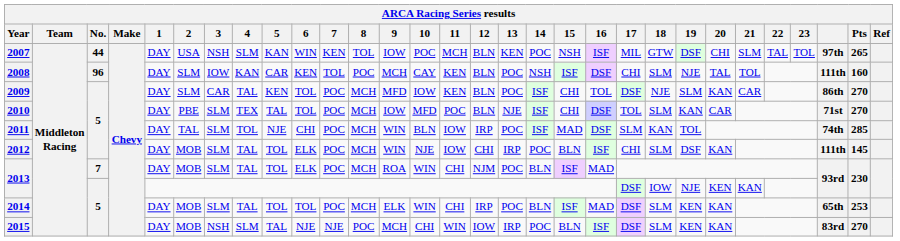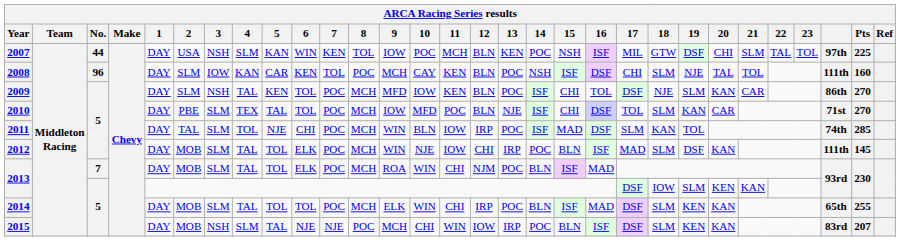 <table class="wikitable" style="text-align:center; font-size:75%">
 <tr>
 <th colspan=48><a href='#'>ARCA Racing Series</a> results</th>
 </tr>
 <tr>
 <th>Year</th>
 <th>Team</th>
 <th>No.</th>
 <th>Make</th>
 <th>1</th>
 <th>2</th>
 <th>3</th>
 <th>4</th>
 <th>5</th>
 <th>6</th>
 <th>7</th>
 <th>8</th>
 <th>9</th>
 <th>10</th>
 <th>11</th>
 <th>12</th>
 <th>13</th>
 <th>14</th>
 <th>15</th>
 <th>16</th>
 <th>17</th>
 <th>18</th>
 <th>19</th>
 <th>20</th>
 <th>21</th>
 <th>22</th>
 <th>23</th>
 <th></th>
 <th>Pts</th>
 <th>Ref</th>
 </tr>
 <tr>
 <th><a href='#'>2007</a></th>
 <th rowspan=10>Middleton Racing</th>
 <th>44</th>
 <th rowspan=10><a href='#'>Chevy</a></th>
 <td><a href='#'>DAY</a></td>
 <td><a href='#'>USA</a></td>
 <td><a href='#'>NSH</a></td>
 <td><a href='#'>SLM</a></td>
 <td><a href='#'>KAN</a></td>
 <td><a href='#'>WIN</a></td>
 <td><a href='#'>KEN</a></td>
 <td><a href='#'>TOL</a></td>
 <td><a href='#'>IOW</a></td>
 <td><a href='#'>POC</a></td>
 <td><a href='#'>MCH</a></td>
 <td><a href='#'>BLN</a></td>
 <td><a href='#'>KEN</a></td>
 <td><a href='#'>POC</a></td>
 <td><a href='#'>NSH</a></td>
 <td style="background:#EFCFFF;"><a href='#'>ISF</a><br></td>
 <td><a href='#'>MIL</a></td>
 <td><a href='#'>GTW</a></td>
 <td style="background:#DFFFDF;"><a href='#'>DSF</a><br></td>
 <td><a href='#'>CHI</a></td>
 <td><a href='#'>SLM</a></td>
 <td><a href='#'>TAL</a></td>
 <td><a href='#'>TOL</a></td>
 <th>97th</th>
-<th>265</th>
+<th>225</th>
 <th></th>
 </tr>
 <tr>
 <th><a href='#'>2008</a></th>
 <th>96</th>
 <td><a href='#'>DAY</a></td>
 <td><a href='#'>SLM</a></td>
 <td><a href='#'>IOW</a></td>
 <td><a href='#'>KAN</a></td>
 <td><a href='#'>CAR</a></td>
 <td><a href='#'>KEN</a></td>
 <td><a href='#'>TOL</a></td>
 <td><a href='#'>POC</a></td>
 <td><a href='#'>MCH</a></td>
 <td><a href='#'>CAY</a></td>
 <td><a href='#'>KEN</a></td>
 <td><a href='#'>BLN</a></td>
 <td><a href='#'>POC</a></td>
 <td><a href='#'>NSH</a></td>
 <td style="background:#DFFFDF;"><a href='#'>ISF</a><br></td>
 <td style="background:#EFCFFF;"><a href='#'>DSF</a><br></td>
 <td><a href='#'>CHI</a></td>
 <td><a href='#'>SLM</a></td>
 <td><a href='#'>NJE</a></td>
 <td><a href='#'>TAL</a></td>
 <td><a href='#'>TOL</a></td>
 <td colspan=2></td>
 <th>111th</th>
 <th>160</th>
 <th></th>
 </tr>
 <tr>
 <th><a href='#'>2009</a></th>
 <th rowspan=4>5</th>
 <td><a href='#'>DAY</a></td>
 <td><a href='#'>SLM</a></td>
-<td><a href='#'>CAR</a></td>
+<td><a href='#'>NSH</a></td>
 <td><a href='#'>TAL</a></td>
 <td><a href='#'>KEN</a></td>
 <td><a href='#'>TOL</a></td>
 <td><a href='#'>POC</a></td>
 <td><a href='#'>MCH</a></td>
 <td><a href='#'>MFD</a></td>
 <td><a href='#'>IOW</a></td>
 <td><a href='#'>KEN</a></td>
 <td><a href='#'>BLN</a></td>
 <td><a href='#'>POC</a></td>
 <td style="background:#DFFFDF;"><a href='#'>ISF</a><br></td>
 <td><a href='#'>CHI</a></td>
 <td><a href='#'>TOL</a></td>
 <td style="background:#DFFFDF;"><a href='#'>DSF</a><br></td>
 <td><a href='#'>NJE</a></td>
 <td><a href='#'>SLM</a></td>
 <td><a href='#'>KAN</a></td>
 <td><a href='#'>CAR</a></td>
 <td colspan=2></td>
 <th>86th</th>
 <th>270</th>
 <th></th>
 </tr>
 <tr>
 <th><a href='#'>2010</a></th>
 <td><a href='#'>DAY</a></td>
 <td><a href='#'>PBE</a></td>
 <td><a href='#'>SLM</a></td>
 <td><a href='#'>TEX</a></td>
 <td><a href='#'>TAL</a></td>
 <td><a href='#'>TOL</a></td>
 <td><a href='#'>POC</a></td>
 <td><a href='#'>MCH</a></td>
 <td><a href='#'>IOW</a></td>
 <td><a href='#'>MFD</a></td>
 <td><a href='#'>POC</a></td>
 <td><a href='#'>BLN</a></td>
 <td><a href='#'>NJE</a></td>
 <td style="background:#DFFFDF;"><a href='#'>ISF</a><br></td>
 <td><a href='#'>CHI</a></td>
 <td style="background:#CFCFFF;"><a href='#'>DSF</a><br></td>
 <td><a href='#'>TOL</a></td>
 <td><a href='#'>SLM</a></td>
 <td><a href='#'>KAN</a></td>
 <td><a href='#'>CAR</a></td>
 <td colspan=3></td>
 <th>71st</th>
 <th>270</th>
 <th></th>
 </tr>
 <tr>
 <th><a href='#'>2011</a></th>
 <td><a href='#'>DAY</a></td>
 <td><a href='#'>TAL</a></td>
 <td><a href='#'>SLM</a></td>
 <td><a href='#'>TOL</a></td>
 <td><a href='#'>NJE</a></td>
 <td><a href='#'>CHI</a></td>
 <td><a href='#'>POC</a></td>
 <td><a href='#'>MCH</a></td>
 <td><a href='#'>WIN</a></td>
 <td><a href='#'>BLN</a></td>
 <td><a href='#'>IOW</a></td>
 <td><a href='#'>IRP</a></td>
 <td><a href='#'>POC</a></td>
 <td style="background:#DFFFDF;"><a href='#'>ISF</a><br></td>
 <td><a href='#'>MAD</a></td>
 <td style="background:#DFFFDF;"><a href='#'>DSF</a><br></td>
 <td><a href='#'>SLM</a></td>
 <td><a href='#'>KAN</a></td>
 <td><a href='#'>TOL</a></td>
 <td colspan=4></td>
 <th>74th</th>
 <th>285</th>
 <th></th>
 </tr>
 <tr>
 <th><a href='#'>2012</a></th>
 <td><a href='#'>DAY</a></td>
 <td><a href='#'>MOB</a></td>
 <td><a href='#'>SLM</a></td>
 <td><a href='#'>TAL</a></td>
 <td><a href='#'>TOL</a></td>
 <td><a href='#'>ELK</a></td>
 <td><a href='#'>POC</a></td>
 <td><a href='#'>MCH</a></td>
 <td><a href='#'>WIN</a></td>
 <td><a href='#'>NJE</a></td>
 <td><a href='#'>IOW</a></td>
 <td><a href='#'>CHI</a></td>
 <td><a href='#'>IRP</a></td>
 <td><a href='#'>POC</a></td>
 <td><a href='#'>BLN</a></td>
 <td style="background:#DFFFDF;"><a href='#'>ISF</a><br></td>
-<td><a href='#'>CHI</a></td>
+<td><a href='#'>MAD</a></td>
 <td><a href='#'>SLM</a></td>
 <td><a href='#'>DSF</a></td>
 <td><a href='#'>KAN</a></td>
 <td colspan=3></td>
 <th>111th</th>
 <th>145</th>
 <th></th>
 </tr>
 <tr>
 <th rowspan=2><a href='#'>2013</a></th>
 <th>7</th>
 <td><a href='#'>DAY</a></td>
 <td><a href='#'>MOB</a></td>
 <td><a href='#'>SLM</a></td>
 <td><a href='#'>TAL</a></td>
 <td><a href='#'>TOL</a></td>
 <td><a href='#'>ELK</a></td>
 <td><a href='#'>POC</a></td>
 <td><a href='#'>MCH</a></td>
 <td><a href='#'>ROA</a></td>
 <td><a href='#'>WIN</a></td>
 <td><a href='#'>CHI</a></td>
 <td><a href='#'>NJM</a></td>
 <td><a href='#'>POC</a></td>
 <td><a href='#'>BLN</a></td>
 <td style="background:#EFCFFF;"><a href='#'>ISF</a><br></td>
 <td><a href='#'>MAD</a></td>
 <td colspan=7></td>
 <th rowspan=2>93rd</th>
 <th rowspan=2>230</th>
 <th rowspan=2></th>
 </tr>
 <tr>
 <th rowspan=3>5</th>
 <td colspan=16></td>
 <td style="background:#DFFFDF;"><a href='#'>DSF</a><br></td>
 <td><a href='#'>IOW</a></td>
-<td><a href='#'>NJE</a></td>
+<td><a href='#'>SLM</a></td>
 <td><a href='#'>KEN</a></td>
 <td><a href='#'>KAN</a></td>
 <td colspan=2></td>
 </tr>
 <tr>
 <th><a href='#'>2014</a></th>
 <td><a href='#'>DAY</a></td>
 <td><a href='#'>MOB</a></td>
 <td><a href='#'>SLM</a></td>
 <td><a href='#'>TAL</a></td>
 <td><a href='#'>TOL</a></td>
 <td><a href='#'>TOL</a></td>
 <td><a href='#'>POC</a></td>
 <td><a href='#'>MCH</a></td>
 <td><a href='#'>ELK</a></td>
 <td><a href='#'>WIN</a></td>
 <td><a href='#'>CHI</a></td>
 <td><a href='#'>IRP</a></td>
 <td><a href='#'>POC</a></td>
 <td><a href='#'>BLN</a></td>
 <td style="background:#DFFFDF;"><a href='#'>ISF</a><br></td>
 <td><a href='#'>MAD</a></td>
 <td style="background:#EFCFFF;"><a href='#'>DSF</a><br></td>
 <td><a href='#'>SLM</a></td>
 <td><a href='#'>KEN</a></td>
 <td><a href='#'>KAN</a></td>
 <td colspan=3></td>
 <th>65th</th>
-<th>253</th>
+<th>255</th>
 <th></th>
 </tr>
 <tr>
 <th><a href='#'>2015</a></th>
 <td><a href='#'>DAY</a></td>
 <td><a href='#'>MOB</a></td>
 <td><a href='#'>NSH</a></td>
 <td><a href='#'>SLM</a></td>
 <td><a href='#'>TAL</a></td>
 <td><a href='#'>NJE</a></td>
 <td><a href='#'>NJE</a></td>
 <td><a href='#'>POC</a></td>
 <td><a href='#'>MCH</a></td>
 <td><a href='#'>CHI</a></td>
 <td><a href='#'>WIN</a></td>
 <td><a href='#'>IOW</a></td>
 <td><a href='#'>IRP</a></td>
 <td><a href='#'>POC</a></td>
 <td><a href='#'>BLN</a></td>
 <td style="background:#DFFFDF;"><a href='#'>ISF</a><br></td>
 <td style="background:#EFCFFF;"><a href='#'>DSF</a><br></td>
 <td><a href='#'>SLM</a></td>
 <td><a href='#'>KEN</a></td>
 <td><a href='#'>KAN</a></td>
 <td colspan=3></td>
 <th>83rd</th>
-<th>270</th>
+<th>207</th>
 <th></th>
 </tr>
 </table>
